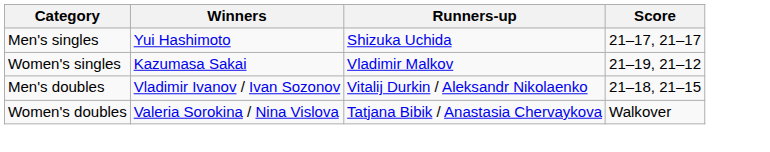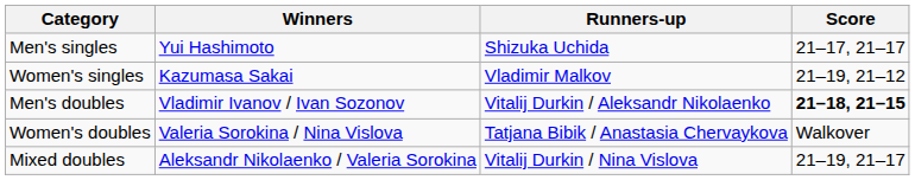 <table class=wikitable style="white-space:nowrap;">
 <tr>
 <th>Category</th>
 <th>Winners</th>
 <th>Runners-up</th>
 <th>Score</th>
 </tr>
 <tr>
 <td>Men's singles</td>
 <td> <a href='#'>Yui Hashimoto</a></td>
 <td> <a href='#'>Shizuka Uchida</a></td>
 <td>21–17, 21–17</td>
 </tr>
 <tr>
 <td>Women's singles</td>
 <td> <a href='#'>Kazumasa Sakai</a></td>
 <td> <a href='#'>Vladimir Malkov</a></td>
 <td>21–19, 21–12</td>
 </tr>
 <tr>
 <td>Men's doubles</td>
 <td> <a href='#'>Vladimir Ivanov</a> / <a href='#'>Ivan Sozonov</a></td>
 <td> <a href='#'>Vitalij Durkin</a> / <a href='#'>Aleksandr Nikolaenko</a></td>
-<td>21–18, 21–15</td>
+<td><strong>21–18, 21–15</strong></td>
 </tr>
 <tr>
 <td>Women's doubles</td>
 <td> <a href='#'>Valeria Sorokina</a> / <a href='#'>Nina Vislova</a></td>
 <td> <a href='#'>Tatjana Bibik</a> / <a href='#'>Anastasia Chervaykova</a></td>
 <td>Walkover</td>
 </tr>
+<tr>
+<td>Mixed doubles</td>
+<td> <a href='#'>Aleksandr Nikolaenko</a> / <a href='#'>Valeria Sorokina</a></td>
+<td> <a href='#'>Vitalij Durkin</a> / <a href='#'>Nina Vislova</a></td>
+<td>21–19, 21–17</td>
+</tr>
 </table>
